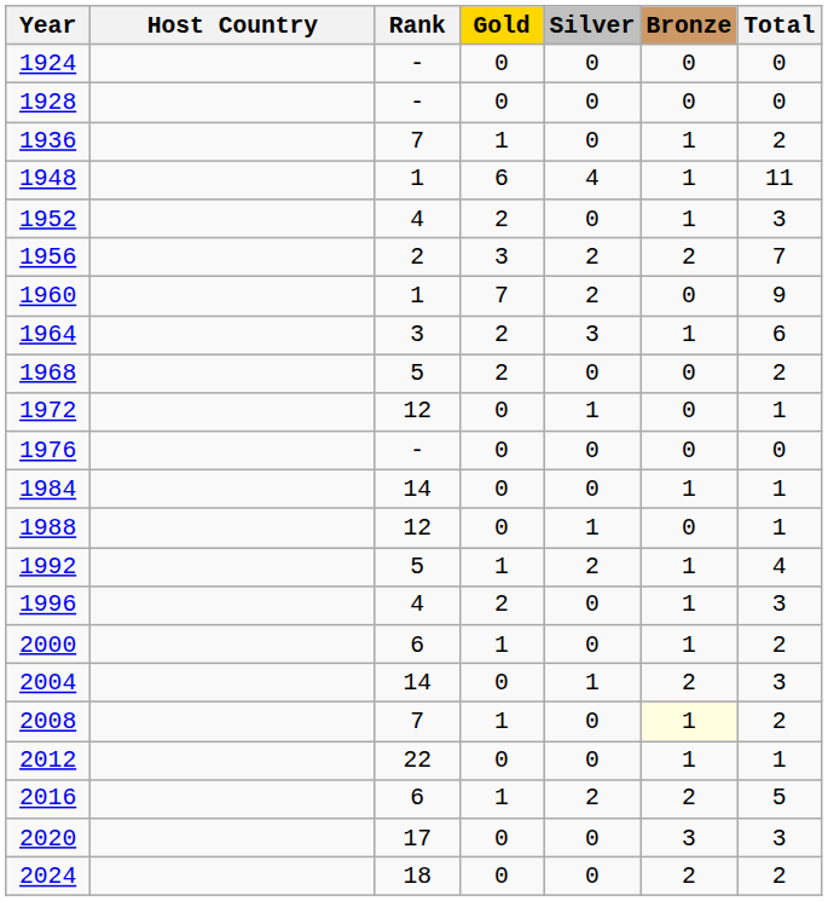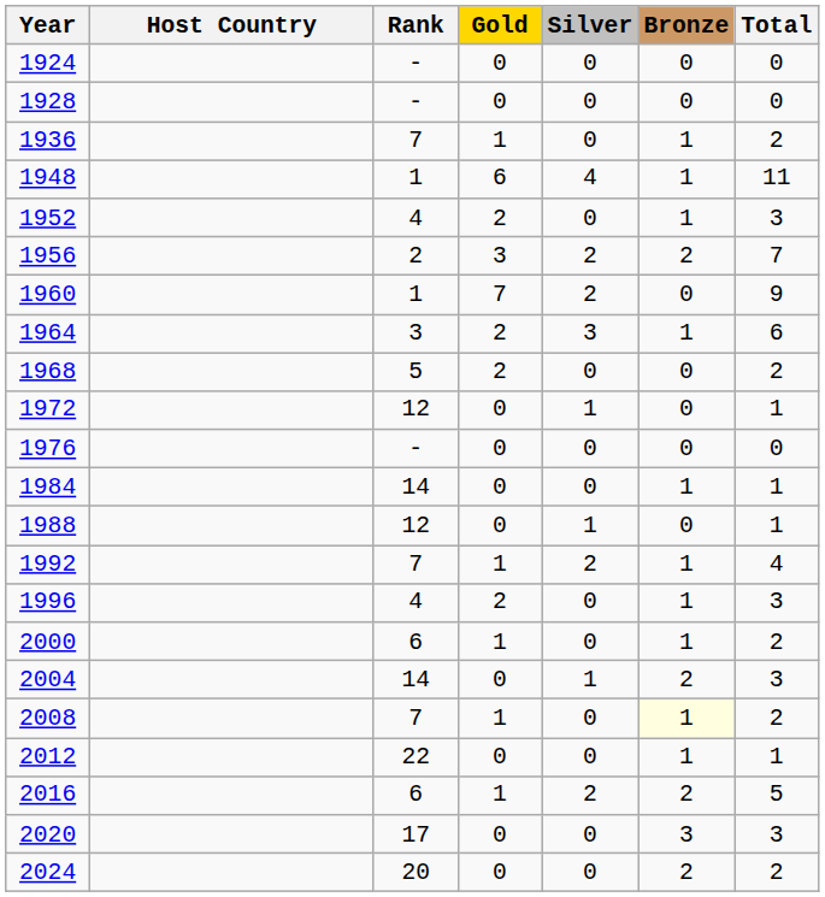 <table class="wikitable">
 <tr>
 <th width=40>Year</th>
 <th width=150>Host Country</th>
 <th width=40>Rank</th>
 <td width=40 bgcolor=gold align="center"><strong>Gold</strong></td>
 <td width=40 bgcolor=silver align="center"><strong>Silver</strong></td>
 <td width=4 bgcolor=#cc9966 align="center"><strong>Bronze</strong></td>
 <th width=40>Total</th>
 </tr>
 <tr align="center">
 <td><a href='#'>1924</a></td>
 <td align="left"></td>
 <td>-</td>
 <td>0</td>
 <td>0</td>
 <td>0</td>
 <td>0</td>
 </tr>
 <tr align="center">
 <td><a href='#'>1928</a></td>
 <td align="left"></td>
 <td>-</td>
 <td>0</td>
 <td>0</td>
 <td>0</td>
 <td>0</td>
 </tr>
 <tr align="center">
 <td><a href='#'>1936</a></td>
 <td align="left"></td>
 <td>7</td>
 <td>1</td>
 <td>0</td>
 <td>1</td>
 <td>2</td>
 </tr>
 <tr align="center">
 <td><a href='#'>1948</a></td>
 <td align="left"></td>
 <td>1</td>
 <td>6</td>
 <td>4</td>
 <td>1</td>
 <td>11</td>
 </tr>
 <tr align="center">
 <td><a href='#'>1952</a></td>
 <td align="left"></td>
 <td>4</td>
 <td>2</td>
 <td>0</td>
 <td>1</td>
 <td>3</td>
 </tr>
 <tr align="center">
 <td><a href='#'>1956</a></td>
 <td align="left"></td>
 <td>2</td>
 <td>3</td>
 <td>2</td>
 <td>2</td>
 <td>7</td>
 </tr>
 <tr align="center">
 <td><a href='#'>1960</a></td>
 <td align="left"></td>
 <td>1</td>
 <td>7</td>
 <td>2</td>
 <td>0</td>
 <td>9</td>
 </tr>
 <tr align="center">
 <td><a href='#'>1964</a></td>
 <td align="left"></td>
 <td>3</td>
 <td>2</td>
 <td>3</td>
 <td>1</td>
 <td>6</td>
 </tr>
 <tr align="center">
 <td><a href='#'>1968</a></td>
 <td align="left"></td>
 <td>5</td>
 <td>2</td>
 <td>0</td>
 <td>0</td>
 <td>2</td>
 </tr>
 <tr align="center">
 <td><a href='#'>1972</a></td>
 <td align="left"></td>
 <td>12</td>
 <td>0</td>
 <td>1</td>
 <td>0</td>
 <td>1</td>
 </tr>
 <tr align="center">
 <td><a href='#'>1976</a></td>
 <td align="left"></td>
 <td>-</td>
 <td>0</td>
 <td>0</td>
 <td>0</td>
 <td>0</td>
 </tr>
 <tr align="center">
 <td><a href='#'>1984</a></td>
 <td align="left"></td>
 <td>14</td>
 <td>0</td>
 <td>0</td>
 <td>1</td>
 <td>1</td>
 </tr>
 <tr align="center">
 <td><a href='#'>1988</a></td>
 <td align="left"></td>
 <td>12</td>
 <td>0</td>
 <td>1</td>
 <td>0</td>
 <td>1</td>
 </tr>
 <tr align="center">
 <td><a href='#'>1992</a></td>
 <td align="left"></td>
-<td>5</td>
+<td>7</td>
 <td>1</td>
 <td>2</td>
 <td>1</td>
 <td>4</td>
 </tr>
 <tr align="center">
 <td><a href='#'>1996</a></td>
 <td align="left"></td>
 <td>4</td>
 <td>2</td>
 <td>0</td>
 <td>1</td>
 <td>3</td>
 </tr>
 <tr align="center">
 <td><a href='#'>2000</a></td>
 <td align="left"></td>
 <td>6</td>
 <td>1</td>
 <td>0</td>
 <td>1</td>
 <td>2</td>
 </tr>
 <tr align="center">
 <td><a href='#'>2004</a></td>
 <td align="left"></td>
 <td>14</td>
 <td>0</td>
 <td>1</td>
 <td>2</td>
 <td>3</td>
 </tr>
 <tr align="center">
 <td><a href='#'>2008</a></td>
 <td align="left"></td>
 <td>7</td>
 <td>1</td>
 <td>0</td>
 <td style="background: lightyellow;">1</td>
 <td>2</td>
 </tr>
 <tr align="center">
 <td><a href='#'>2012</a></td>
 <td align="left"></td>
 <td>22</td>
 <td>0</td>
 <td>0</td>
 <td>1</td>
 <td>1</td>
 </tr>
 <tr align="center">
 <td><a href='#'>2016</a></td>
 <td align="left"></td>
 <td>6</td>
 <td>1</td>
 <td>2</td>
 <td>2</td>
 <td>5</td>
 </tr>
 <tr align="center">
 <td><a href='#'>2020</a></td>
 <td align="left"></td>
 <td>17</td>
 <td>0</td>
 <td>0</td>
 <td>3</td>
 <td>3</td>
 </tr>
 <tr align="center">
 <td><a href='#'>2024</a></td>
 <td align="left"></td>
-<td>18</td>
+<td>20</td>
 <td>0</td>
 <td>0</td>
 <td>2</td>
 <td>2</td>
 </tr>
 </table>
